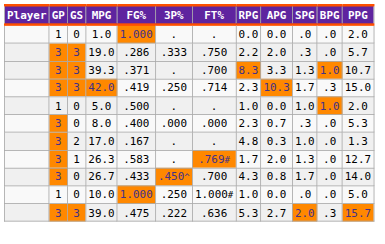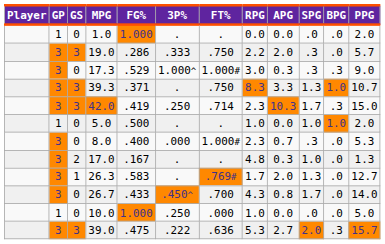 <table class="wikitable sortable" style="text-align:right;">
 <tr>
 <th style="background:#5F249F; color:#FFFFFF; border-top:#FE5000 3px solid; border-bottom:#FE5000 3px solid;">Player</th>
 <th style="background:#5F249F; color:#FFFFFF; border-top:#FE5000 3px solid; border-bottom:#FE5000 3px solid;">GP</th>
 <th style="background:#5F249F; color:#FFFFFF; border-top:#FE5000 3px solid; border-bottom:#FE5000 3px solid;">GS</th>
 <th style="background:#5F249F; color:#FFFFFF; border-top:#FE5000 3px solid; border-bottom:#FE5000 3px solid;">MPG</th>
 <th style="background:#5F249F; color:#FFFFFF; border-top:#FE5000 3px solid; border-bottom:#FE5000 3px solid;">FG%</th>
 <th style="background:#5F249F; color:#FFFFFF; border-top:#FE5000 3px solid; border-bottom:#FE5000 3px solid;">3P%</th>
 <th style="background:#5F249F; color:#FFFFFF; border-top:#FE5000 3px solid; border-bottom:#FE5000 3px solid;">FT%</th>
 <th style="background:#5F249F; color:#FFFFFF; border-top:#FE5000 3px solid; border-bottom:#FE5000 3px solid;">RPG</th>
 <th style="background:#5F249F; color:#FFFFFF; border-top:#FE5000 3px solid; border-bottom:#FE5000 3px solid;">APG</th>
 <th style="background:#5F249F; color:#FFFFFF; border-top:#FE5000 3px solid; border-bottom:#FE5000 3px solid;">SPG</th>
 <th style="background:#5F249F; color:#FFFFFF; border-top:#FE5000 3px solid; border-bottom:#FE5000 3px solid;">BPG</th>
 <th style="background:#5F249F; color:#FFFFFF; border-top:#FE5000 3px solid; border-bottom:#FE5000 3px solid;">PPG</th>
 </tr>
 <tr align="center" bgcolor="">
 <td></td>
 <td>1</td>
 <td>0</td>
 <td>1.0</td>
 <td style="background:#FF8800;color:#423189;">1.000</td>
 <td>.</td>
 <td>.</td>
 <td>0.0</td>
 <td>0.0</td>
 <td>.0</td>
 <td>.0</td>
 <td>2.0</td>
 </tr>
 <tr align="center" bgcolor="#f0f0f0">
 <td></td>
 <td style="background:#FF8800;color:#423189;">3</td>
 <td style="background:#FF8800;color:#423189;">3</td>
 <td>19.0</td>
 <td>.286</td>
 <td>.333</td>
 <td>.750</td>
 <td>2.2</td>
 <td>2.0</td>
 <td>.3</td>
 <td>.0</td>
 <td>5.7</td>
 </tr>
+<tr align="center" bgcolor="">
+<td></td>
+<td style="background:#FF8800;color:#423189;">3</td>
+<td>0</td>
+<td>17.3</td>
+<td>.529</td>
+<td>1.000<small>^</small></td>
+<td>1.000<small>#</small></td>
+<td>3.0</td>
+<td>0.3</td>
+<td>.3</td>
+<td>.3</td>
+<td>9.0</td>
+</tr>
 <tr align="center" bgcolor="#f0f0f0">
 <td></td>
 <td style="background:#FF8800;color:#423189;">3</td>
 <td style="background:#FF8800;color:#423189;">3</td>
 <td>39.3</td>
 <td>.371</td>
 <td>.</td>
-<td>.700</td>
+<td>.750</td>
 <td style="background:#FF8800;color:#423189;">8.3</td>
 <td>3.3</td>
 <td>1.3</td>
 <td style="background:#FF8800;color:#423189;">1.0</td>
 <td>10.7</td>
 </tr>
 <tr align="center" bgcolor="">
 <td></td>
 <td style="background:#FF8800;color:#423189;">3</td>
 <td style="background:#FF8800;color:#423189;">3</td>
 <td style="background:#FF8800;color:#423189;">42.0</td>
 <td>.419</td>
 <td>.250</td>
 <td>.714</td>
 <td>2.3</td>
 <td style="background:#FF8800;color:#423189;">10.3</td>
 <td>1.7</td>
 <td>.3</td>
 <td>15.0</td>
 </tr>
 <tr align="center" bgcolor="#f0f0f0">
 <td></td>
 <td>1</td>
 <td>0</td>
 <td>5.0</td>
 <td>.500</td>
 <td>.</td>
 <td>.</td>
 <td>1.0</td>
 <td>0.0</td>
 <td>1.0</td>
 <td style="background:#FF8800;color:#423189;">1.0</td>
 <td>2.0</td>
 </tr>
 <tr align="center" bgcolor="">
 <td></td>
 <td style="background:#FF8800;color:#423189;">3</td>
 <td>0</td>
 <td>8.0</td>
 <td>.400</td>
 <td>.000</td>
-<td>.000</td>
+<td>1.000<small>#</small></td>
 <td>2.3</td>
 <td>0.7</td>
 <td>.3</td>
 <td>.0</td>
 <td>5.3</td>
 </tr>
 <tr align="center" bgcolor="#f0f0f0">
 <td></td>
 <td style="background:#FF8800;color:#423189;">3</td>
 <td>2</td>
 <td>17.0</td>
 <td>.167</td>
 <td>.</td>
 <td>.</td>
 <td>4.8</td>
 <td>0.3</td>
 <td>1.0</td>
 <td>.0</td>
 <td>1.3</td>
 </tr>
 <tr align="center" bgcolor="">
 <td></td>
 <td style="background:#FF8800;color:#423189;">3</td>
 <td>1</td>
 <td>26.3</td>
 <td>.583</td>
 <td>.</td>
 <td style="background:#FF8800;color:#423189;">.769<small>#</small></td>
 <td>1.7</td>
 <td>2.0</td>
 <td>1.3</td>
 <td>.0</td>
 <td>12.7</td>
 </tr>
 <tr align="center" bgcolor="#f0f0f0">
 <td></td>
 <td style="background:#FF8800;color:#423189;">3</td>
 <td>0</td>
 <td>26.7</td>
 <td>.433</td>
 <td style="background:#FF8800;color:#423189;">.450<small>^</small></td>
 <td>.700</td>
 <td>4.3</td>
 <td>0.8</td>
 <td>1.7</td>
 <td>.0</td>
 <td>14.0</td>
 </tr>
 <tr align="center" bgcolor="">
 <td></td>
 <td>1</td>
 <td>0</td>
 <td>10.0</td>
 <td style="background:#FF8800;color:#423189;">1.000</td>
 <td>.250</td>
-<td>1.000<small>#</small></td>
+<td>.000</td>
 <td>1.0</td>
 <td>0.0</td>
 <td>.0</td>
 <td>.0</td>
 <td>5.0</td>
 </tr>
 <tr align="center" bgcolor="#f0f0f0">
 <td></td>
 <td style="background:#FF8800;color:#423189;">3</td>
 <td style="background:#FF8800;color:#423189;">3</td>
 <td>39.0</td>
 <td>.475</td>
 <td>.222</td>
 <td>.636</td>
 <td>5.3</td>
 <td>2.7</td>
 <td style="background:#FF8800;color:#423189;">2.0</td>
 <td>.3</td>
 <td style="background:#FF8800;color:#423189;">15.7</td>
 </tr>
 </table>
